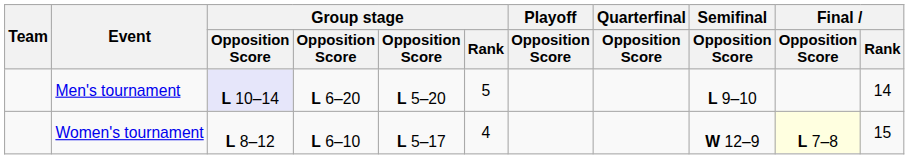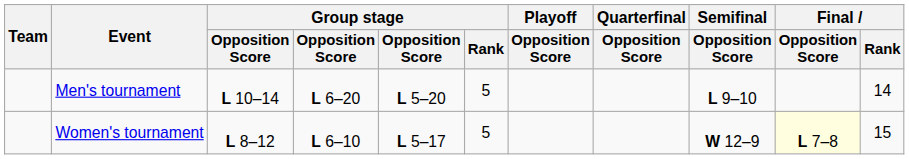 <table class="wikitable" style="text-align:center; font-size:90%">
 <tr>
 <th rowspan=2>Team</th>
 <th rowspan=2>Event</th>
 <th colspan=4>Group stage</th>
 <th>Playoff</th>
 <th>Quarterfinal</th>
 <th>Semifinal</th>
 <th colspan=2>Final / </th>
 </tr>
 <tr style=font-size:95%>
 <th>Opposition<br>Score</th>
 <th>Opposition<br>Score</th>
 <th>Opposition<br>Score</th>
 <th>Rank</th>
 <th>Opposition<br>Score</th>
 <th>Opposition<br>Score</th>
 <th>Opposition<br>Score</th>
 <th>Opposition<br>Score</th>
 <th>Rank</th>
 </tr>
 <tr>
 <td align=left></td>
 <td align=left><a href='#'>Men's tournament</a></td>
-<td style="background: lavender;"><br><strong>L</strong> 10–14</td>
+<td><br><strong>L</strong> 10–14</td>
 <td><br><strong>L</strong> 6–20</td>
 <td><br><strong>L</strong> 5–20</td>
 <td>5</td>
 <td></td>
 <td></td>
 <td><br><strong>L</strong> 9–10</td>
 <td></td>
 <td>14</td>
 </tr>
 <tr>
 <td align=left></td>
 <td align=left><a href='#'>Women's tournament</a></td>
 <td><br><strong>L</strong> 8–12</td>
 <td><br><strong>L</strong> 6–10</td>
 <td><br><strong>L</strong> 5–17</td>
-<td>4</td>
+<td>5</td>
 <td></td>
 <td></td>
 <td><br><strong>W</strong> 12–9</td>
 <td style="background: lightyellow;"><br><strong>L</strong> 7–8</td>
 <td>15</td>
 </tr>
 </table>
